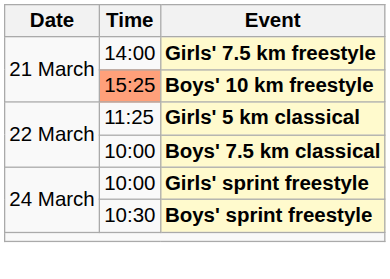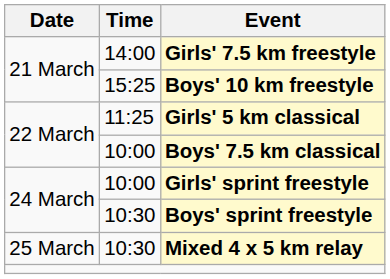 <table class=wikitable>
 <tr>
 <th>Date</th>
 <th>Time</th>
 <th>Event</th>
 </tr>
 <tr>
 <td rowspan=2>21 March</td>
 <td>14:00</td>
 <td style=background:lemonchiffon><strong>Girls' 7.5 km freestyle</strong></td>
 </tr>
 <tr>
-<td style="background: lightsalmon;">15:25</td>
+<td>15:25</td>
 <td style=background:lemonchiffon><strong>Boys' 10 km freestyle</strong></td>
 </tr>
 <tr>
 <td rowspan=2>22 March</td>
 <td>11:25</td>
 <td style=background:lemonchiffon><strong>Girls' 5 km classical</strong></td>
 </tr>
 <tr>
 <td>10:00</td>
 <td style=background:lemonchiffon><strong>Boys' 7.5 km classical</strong></td>
 </tr>
 <tr>
 <td rowspan=2>24 March</td>
 <td>10:00</td>
 <td style=background:lemonchiffon><strong>Girls' sprint freestyle</strong></td>
 </tr>
 <tr>
 <td>10:30</td>
 <td style=background:lemonchiffon><strong>Boys' sprint freestyle</strong></td>
 </tr>
 <tr>
+<td>25 March</td>
+<td>10:30</td>
+<td style=background:lemonchiffon><strong>Mixed 4 x 5 km relay</strong></td>
+</tr>
+<tr>
 <td colspan=3></td>
 </tr>
 </table>
